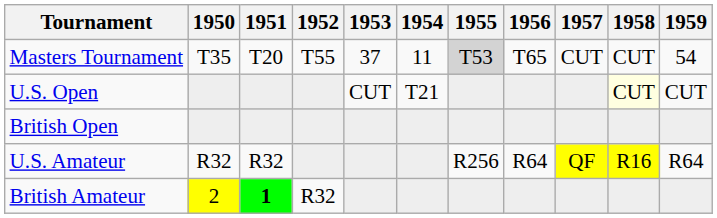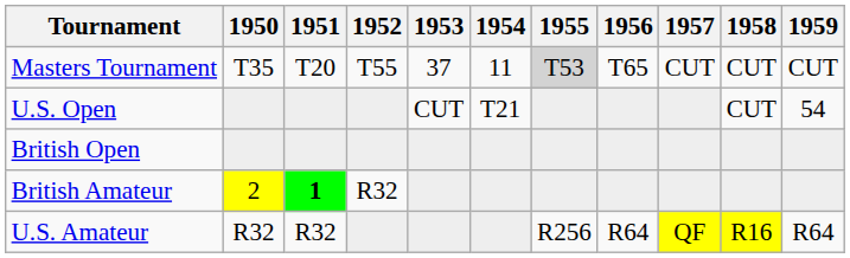 <table class="wikitable" style="font-size:95%;text-align:center;">
 <tr>
 <th>Tournament</th>
 <th>1950</th>
 <th>1951</th>
 <th>1952</th>
 <th>1953</th>
 <th>1954</th>
 <th>1955</th>
 <th>1956</th>
 <th>1957</th>
 <th>1958</th>
 <th>1959</th>
 </tr>
 <tr>
 <td align=left><a href='#'>Masters Tournament</a></td>
 <td>T35</td>
 <td>T20</td>
 <td>T55</td>
 <td>37</td>
 <td>11</td>
 <td style="background: lightgrey;">T53</td>
 <td>T65</td>
 <td>CUT</td>
 <td>CUT</td>
-<td>54</td>
+<td>CUT</td>
 </tr>
 <tr>
 <td align=left><a href='#'>U.S. Open</a></td>
 <td style="background:#eeeeee;"></td>
 <td style="background:#eeeeee;"></td>
 <td style="background:#eeeeee;"></td>
 <td>CUT</td>
 <td>T21</td>
 <td style="background:#eeeeee;"></td>
 <td style="background:#eeeeee;"></td>
 <td style="background:#eeeeee;"></td>
-<td style="background: lightyellow;">CUT</td>
 <td>CUT</td>
+<td>54</td>
 </tr>
 <tr>
 <td align=left><a href='#'>British Open</a></td>
 <td style="background:#eeeeee;"></td>
 <td style="background:#eeeeee;"></td>
 <td style="background:#eeeeee;"></td>
+<td style="background:#eeeeee;"></td>
+<td style="background:#eeeeee;"></td>
+<td style="background:#eeeeee;"></td>
+<td style="background:#eeeeee;"></td>
+<td style="background:#eeeeee;"></td>
+<td style="background:#eeeeee;"></td>
+<td style="background:#eeeeee;"></td>
+</tr>
+<tr>
+<td align=left><a href='#'>British Amateur</a></td>
+<td style="background:yellow;">2</td>
+<td style="background:lime;"><strong>1</strong></td>
+<td>R32</td>
 <td style="background:#eeeeee;"></td>
 <td style="background:#eeeeee;"></td>
 <td style="background:#eeeeee;"></td>
 <td style="background:#eeeeee;"></td>
 <td style="background:#eeeeee;"></td>
 <td style="background:#eeeeee;"></td>
 <td style="background:#eeeeee;"></td>
 </tr>
 <tr>
 <td align=left><a href='#'>U.S. Amateur</a></td>
 <td>R32</td>
 <td>R32</td>
 <td style="background:#eeeeee;"></td>
 <td style="background:#eeeeee;"></td>
 <td style="background:#eeeeee;"></td>
 <td>R256</td>
 <td>R64</td>
 <td style="background:yellow;">QF</td>
 <td style="background:yellow;">R16</td>
 <td>R64</td>
 </tr>
-<tr>
-<td align=left><a href='#'>British Amateur</a></td>
-<td style="background:yellow;">2</td>
-<td style="background:lime;"><strong>1</strong></td>
-<td>R32</td>
-<td style="background:#eeeeee;"></td>
-<td style="background:#eeeeee;"></td>
-<td style="background:#eeeeee;"></td>
-<td style="background:#eeeeee;"></td>
-<td style="background:#eeeeee;"></td>
-<td style="background:#eeeeee;"></td>
-<td style="background:#eeeeee;"></td>
-</tr>
 </table>
